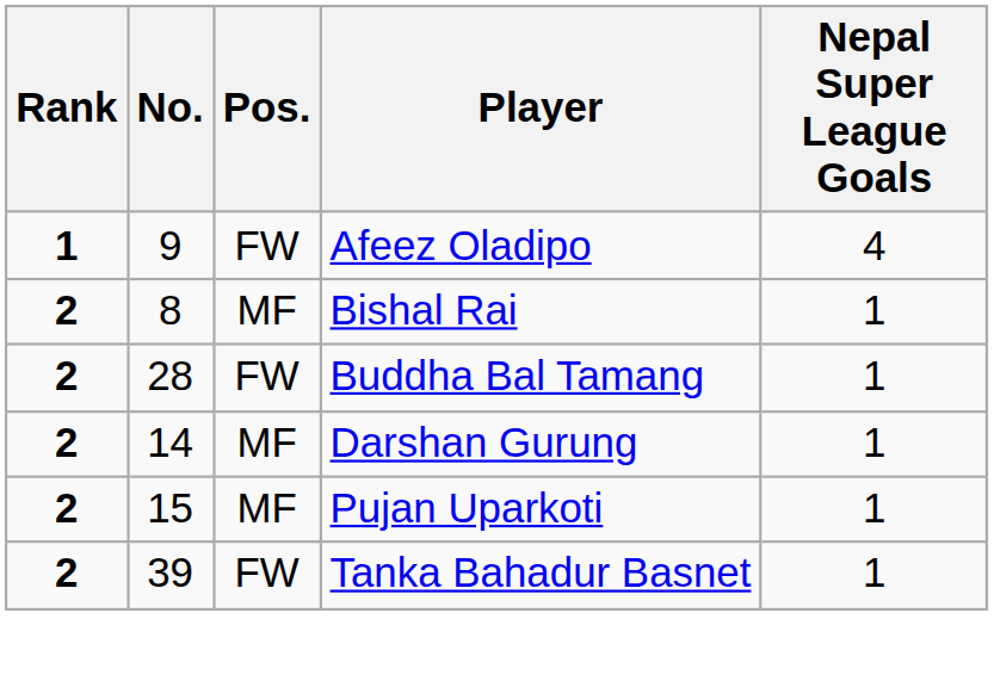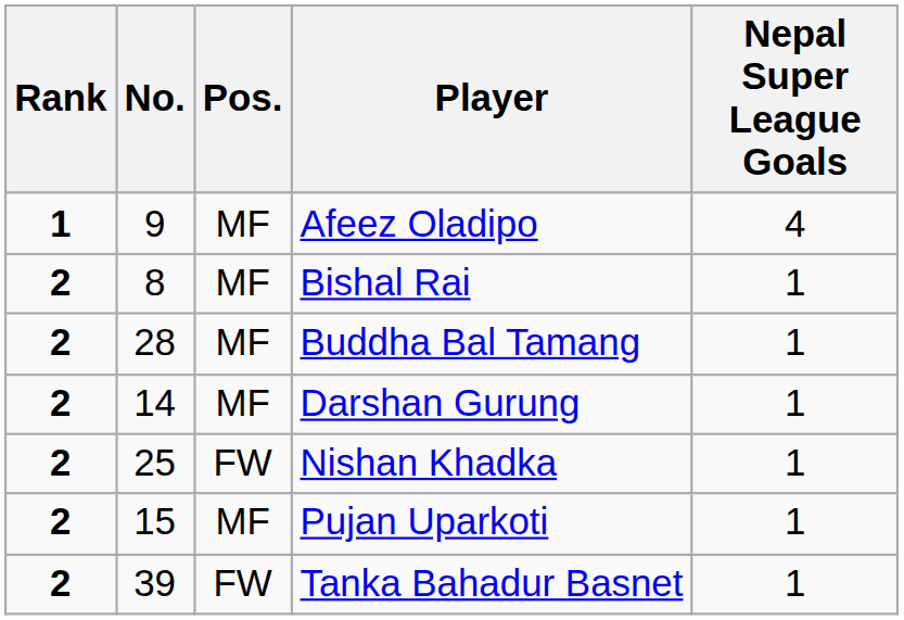 <table class="wikitable sortable alternance" style="text-align:center">
 <tr>
 <th>Rank</th>
 <th>No.</th>
 <th>Pos.</th>
 <th>Player</th>
 <th width="80">Nepal Super League Goals</th>
 </tr>
 <tr>
 <td><strong>1</strong></td>
 <td>9</td>
-<td>FW</td>
+<td>MF</td>
 <td align="left"> <a href='#'>Afeez Oladipo</a></td>
 <td>4</td>
 </tr>
 <tr>
 <td><strong>2</strong></td>
 <td>8</td>
 <td>MF</td>
 <td align="left"> <a href='#'>Bishal Rai</a></td>
 <td>1</td>
 </tr>
 <tr>
 <td><strong>2</strong></td>
 <td>28</td>
-<td>FW</td>
+<td>MF</td>
 <td align="left"> <a href='#'>Buddha Bal Tamang</a></td>
 <td>1</td>
 </tr>
 <tr>
 <td><strong>2</strong></td>
 <td>14</td>
 <td>MF</td>
 <td align="left"> <a href='#'>Darshan Gurung</a></td>
+<td>1</td>
+</tr>
+<tr>
+<td><strong>2</strong></td>
+<td>25</td>
+<td>FW</td>
+<td align="left"> <a href='#'>Nishan Khadka</a></td>
 <td>1</td>
 </tr>
 <tr>
 <td><strong>2</strong></td>
 <td>15</td>
 <td>MF</td>
 <td align="left"> <a href='#'>Pujan Uparkoti</a></td>
 <td>1</td>
 </tr>
 <tr>
 <td><strong>2</strong></td>
 <td>39</td>
 <td>FW</td>
 <td align="left"> <a href='#'>Tanka Bahadur Basnet</a></td>
 <td>1</td>
 </tr>
 </table>
